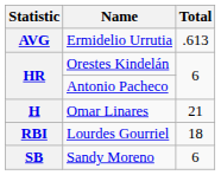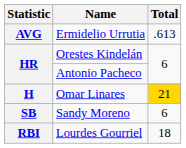 <table class="wikitable">
 <tr>
 <th scope="col">Statistic</th>
 <th scope="col">Name</th>
 <th scope="col">Total</th>
 </tr>
 <tr>
 <th scope="row" style="text-align:center;"><a href='#'>AVG</a></th>
 <td> <a href='#'>Ermidelio Urrutia</a></td>
 <td align=center>.613</td>
 </tr>
 <tr>
 <th scope="row" style="text-align:center;" rowspan=2><a href='#'>HR</a></th>
 <td> <a href='#'>Orestes Kindelán</a></td>
 <td align=center rowspan=2>6</td>
 </tr>
 <tr>
 <td> <a href='#'>Antonio Pacheco</a></td>
 </tr>
 <tr>
 <th scope="row" style="text-align:center;"><a href='#'>H</a></th>
 <td> <a href='#'>Omar Linares</a></td>
-<td align=center>21</td>
+<td align=center style="background: gold;">21</td>
+</tr>
+<tr>
+<th scope="row" style="text-align:center;"><a href='#'>SB</a></th>
+<td> <a href='#'>Sandy Moreno</a></td>
+<td align=center>6</td>
 </tr>
 <tr>
 <th scope="row" style="text-align:center;"><a href='#'>RBI</a></th>
 <td> <a href='#'>Lourdes Gourriel</a></td>
 <td align=center>18</td>
 </tr>
-<tr>
-<th scope="row" style="text-align:center;"><a href='#'>SB</a></th>
-<td> <a href='#'>Sandy Moreno</a></td>
-<td align=center>6</td>
-</tr>
 </table>
